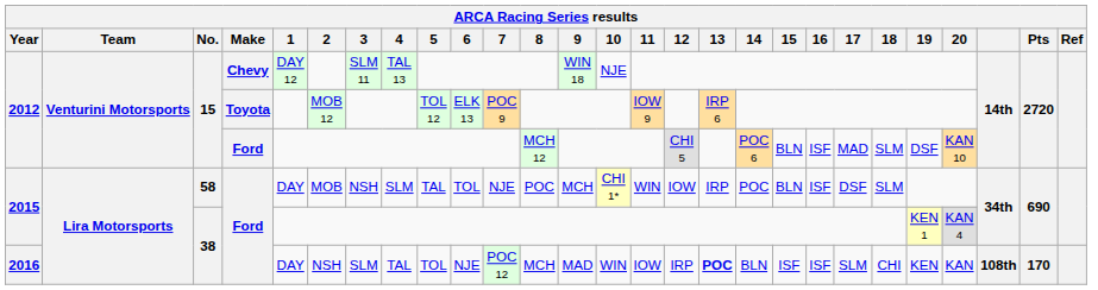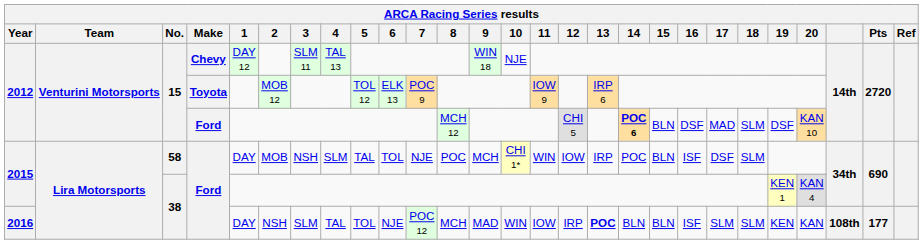 <table class="wikitable" style="text-align:center; font-size:75%">
 <tr>
 <th colspan=27><a href='#'>ARCA Racing Series</a> results</th>
 </tr>
 <tr>
 <th>Year</th>
 <th>Team</th>
 <th>No.</th>
 <th>Make</th>
 <th>1</th>
 <th>2</th>
 <th>3</th>
 <th>4</th>
 <th>5</th>
 <th>6</th>
 <th>7</th>
 <th>8</th>
 <th>9</th>
 <th>10</th>
 <th>11</th>
 <th>12</th>
 <th>13</th>
 <th>14</th>
 <th>15</th>
 <th>16</th>
 <th>17</th>
 <th>18</th>
 <th>19</th>
 <th>20</th>
 <th></th>
 <th>Pts</th>
 <th>Ref</th>
 </tr>
 <tr>
 <th rowspan=3><a href='#'>2012</a></th>
 <th rowspan=3><a href='#'>Venturini Motorsports</a></th>
 <th rowspan=3>15</th>
 <th><a href='#'>Chevy</a></th>
 <td style="background:#DFFFDF;"><a href='#'>DAY</a><br><small>12</small></td>
 <td></td>
 <td style="background:#DFFFDF;"><a href='#'>SLM</a><br><small>11</small></td>
 <td style="background:#DFFFDF;"><a href='#'>TAL</a><br><small>13</small></td>
 <td colspan=4></td>
 <td style="background:#DFFFDF;"><a href='#'>WIN</a><br><small>18</small></td>
 <td><a href='#'>NJE</a></td>
 <td colspan=10></td>
 <th rowspan=3>14th</th>
 <th rowspan=3>2720</th>
 <th rowspan=3></th>
 </tr>
 <tr>
 <th><a href='#'>Toyota</a></th>
 <td></td>
 <td style="background:#DFFFDF;"><a href='#'>MOB</a><br><small>12</small></td>
 <td colspan=2></td>
 <td style="background:#DFFFDF;"><a href='#'>TOL</a><br><small>12</small></td>
 <td style="background:#DFFFDF;"><a href='#'>ELK</a><br><small>13</small></td>
 <td style="background:#FFDF9F;"><a href='#'>POC</a><br><small>9</small></td>
 <td colspan=3></td>
 <td style="background:#FFDF9F;"><a href='#'>IOW</a><br><small>9</small></td>
 <td></td>
 <td style="background:#FFDF9F;"><a href='#'>IRP</a><br><small>6</small></td>
 <td colspan=7></td>
 </tr>
 <tr>
 <th><a href='#'>Ford</a></th>
 <td colspan=7></td>
 <td style="background:#DFFFDF;"><a href='#'>MCH</a><br><small>12</small></td>
 <td colspan=3></td>
 <td style="background:#DFDFDF;"><a href='#'>CHI</a><br><small>5</small></td>
 <td></td>
-<td style="background:#FFDF9F;"><a href='#'>POC</a><br><small>6</small></td>
+<td style="background:#FFDF9F;"><strong><a href='#'>POC</a><br><small>6</small></strong></td>
 <td><a href='#'>BLN</a></td>
-<td><a href='#'>ISF</a></td>
+<td><a href='#'>DSF</a></td>
 <td><a href='#'>MAD</a></td>
 <td><a href='#'>SLM</a></td>
 <td><a href='#'>DSF</a></td>
 <td style="background:#FFDF9F;"><a href='#'>KAN</a><br><small>10</small></td>
 </tr>
 <tr>
 <th rowspan=2><a href='#'>2015</a></th>
 <th rowspan=3><a href='#'>Lira Motorsports</a></th>
 <th>58</th>
 <th rowspan=3><a href='#'>Ford</a></th>
 <td><a href='#'>DAY</a></td>
 <td><a href='#'>MOB</a></td>
 <td><a href='#'>NSH</a></td>
 <td><a href='#'>SLM</a></td>
 <td><a href='#'>TAL</a></td>
 <td><a href='#'>TOL</a></td>
 <td><a href='#'>NJE</a></td>
 <td><a href='#'>POC</a></td>
 <td><a href='#'>MCH</a></td>
 <td style="background:#FFFFBF;"><a href='#'>CHI</a><br><small>1*</small></td>
 <td><a href='#'>WIN</a></td>
 <td><a href='#'>IOW</a></td>
 <td><a href='#'>IRP</a></td>
 <td><a href='#'>POC</a></td>
 <td><a href='#'>BLN</a></td>
 <td><a href='#'>ISF</a></td>
 <td><a href='#'>DSF</a></td>
 <td><a href='#'>SLM</a></td>
 <td colspan=2></td>
 <th rowspan=2>34th</th>
 <th rowspan=2>690</th>
 <th rowspan=2></th>
 </tr>
 <tr>
 <th rowspan=2>38</th>
 <td colspan=18></td>
 <td style="background:#FFFFBF;"><a href='#'>KEN</a><br><small>1</small></td>
 <td style="background:#DFDFDF;"><a href='#'>KAN</a><br><small>4</small></td>
 </tr>
 <tr>
 <th><a href='#'>2016</a></th>
 <td><a href='#'>DAY</a></td>
 <td><a href='#'>NSH</a></td>
 <td><a href='#'>SLM</a></td>
 <td><a href='#'>TAL</a></td>
 <td><a href='#'>TOL</a></td>
 <td><a href='#'>NJE</a></td>
 <td style="background:#DFFFDF;"><a href='#'>POC</a><br><small>12</small></td>
 <td><a href='#'>MCH</a></td>
 <td><a href='#'>MAD</a></td>
 <td><a href='#'>WIN</a></td>
 <td><a href='#'>IOW</a></td>
 <td><a href='#'>IRP</a></td>
 <td><strong><a href='#'>POC</a></strong></td>
 <td><a href='#'>BLN</a></td>
-<td><a href='#'>ISF</a></td>
+<td><a href='#'>BLN</a></td>
 <td><a href='#'>ISF</a></td>
 <td><a href='#'>SLM</a></td>
-<td><a href='#'>CHI</a></td>
+<td><a href='#'>SLM</a></td>
 <td><a href='#'>KEN</a></td>
 <td><a href='#'>KAN</a></td>
 <th>108th</th>
-<th>170</th>
+<th>177</th>
 <th></th>
 </tr>
 </table>
